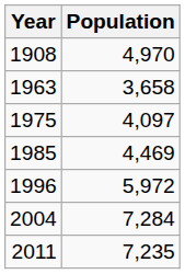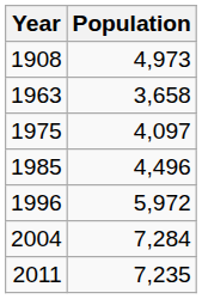 <table class="wikitable" style="line-height:1.1em;">
 <tr>
 <th>Year</th>
 <th>Population</th>
 </tr>
 <tr align="right">
 <td>1908</td>
-<td>4,970</td>
+<td>4,973</td>
 </tr>
 <tr align="right">
 <td>1963</td>
 <td>3,658</td>
 </tr>
 <tr align="right">
 <td>1975</td>
 <td>4,097</td>
 </tr>
 <tr align="right">
 <td>1985</td>
-<td>4,469</td>
+<td>4,496</td>
 </tr>
 <tr align="right">
 <td>1996</td>
 <td>5,972</td>
 </tr>
 <tr align="right">
 <td>2004</td>
 <td>7,284</td>
 </tr>
 <tr align="right">
 <td>2011</td>
 <td>7,235</td>
 </tr>
 </table>
